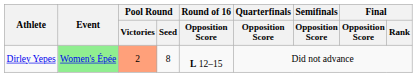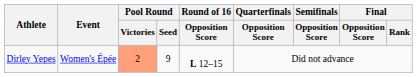 <table class=wikitable style="font-size:90%">
 <tr>
 <th rowspan="2">Athlete</th>
 <th rowspan="2">Event</th>
 <th colspan=2>Pool Round</th>
 <th>Round of 16</th>
 <th>Quarterfinals</th>
 <th>Semifinals</th>
 <th colspan=2>Final</th>
 </tr>
 <tr style="font-size:95%">
 <th>Victories</th>
 <th>Seed</th>
 <th>Opposition<br>Score</th>
 <th>Opposition<br>Score</th>
 <th>Opposition<br>Score</th>
 <th>Opposition<br>Score</th>
 <th>Rank</th>
 </tr>
 <tr align=center>
 <td align=left><a href='#'>Dirley Yepes</a></td>
-<td align=left style="background: lightgreen;"><a href='#'>Women's Épée</a></td>
+<td align=left><a href='#'>Women's Épée</a></td>
 <td style="background: lightsalmon;">2</td>
-<td>8</td>
+<td>9</td>
 <td><br><strong>L</strong> 12–15</td>
 <td colspan=4>Did not advance</td>
 </tr>
 </table>
